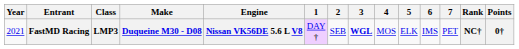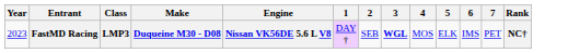 <table class="wikitable" style="text-align:center; font-size:85%">
 <tr>
 <th>Year</th>
 <th>Entrant</th>
 <th>Class</th>
 <th>Make</th>
 <th>Engine</th>
 <th>1</th>
 <th>2</th>
 <th>3</th>
 <th>4</th>
 <th>5</th>
 <th>6</th>
 <th>7</th>
 <th>Rank</th>
-<th>Points</th>
 </tr>
 <tr>
-<td><a href='#'>2021</a></td>
+<td><a href='#'>2023</a></td>
 <th nowrap>FastMD Racing</th>
 <th>LMP3</th>
 <th nowrap><a href='#'>Duqueine M30 - D08</a></th>
 <th nowrap><a href='#'>Nissan VK56DE</a> 5.6 L <a href='#'>V8</a></th>
 <td style="background:#EFCFFF;"><a href='#'>DAY</a><br>†</td>
 <td style="background:#;"><a href='#'>SEB</a><br></td>
 <td style="background:#;"><strong><a href='#'>WGL</a><br></strong></td>
 <td style="background:#;"><a href='#'>MOS</a><br></td>
 <td style="background:#;"><a href='#'>ELK</a><br></td>
 <td style="background:#;"><a href='#'>IMS</a><br></td>
 <td style="background:#;"><a href='#'>PET</a><br></td>
 <th>NC†</th>
-<th>0†</th>
 </tr>
 </table>
